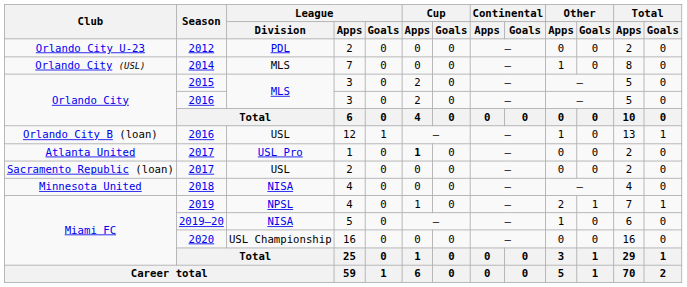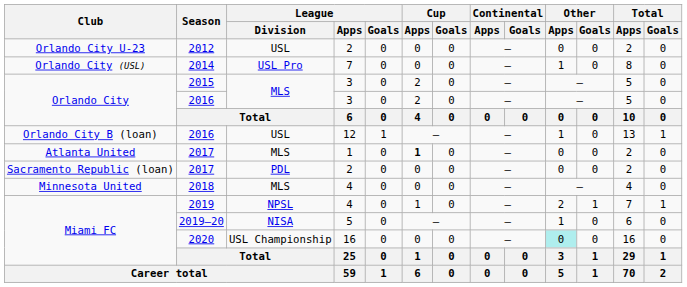 <table class="wikitable" style="text-align: center;">
 <tr>
 <th rowspan=2>Club</th>
 <th rowspan=2>Season</th>
 <th colspan=3>League</th>
 <th colspan=2>Cup</th>
 <th colspan=2>Continental</th>
 <th colspan=2>Other</th>
 <th colspan=2>Total</th>
 </tr>
 <tr>
 <th>Division</th>
 <th>Apps</th>
 <th>Goals</th>
 <th>Apps</th>
 <th>Goals</th>
 <th>Apps</th>
 <th>Goals</th>
 <th>Apps</th>
 <th>Goals</th>
 <th>Apps</th>
 <th>Goals</th>
 </tr>
 <tr>
 <td><a href='#'>Orlando City U-23</a></td>
 <td><a href='#'>2012</a></td>
-<td><a href='#'>PDL</a></td>
+<td>USL</td>
 <td>2</td>
 <td>0</td>
 <td>0</td>
 <td>0</td>
 <td colspan=2>—</td>
 <td>0</td>
 <td>0</td>
 <td>2</td>
 <td>0</td>
 </tr>
 <tr>
 <td><a href='#'>Orlando City</a> <small><em>(USL)</em></small></td>
 <td><a href='#'>2014</a></td>
-<td>MLS</td>
+<td><a href='#'>USL Pro</a></td>
 <td>7</td>
 <td>0</td>
 <td>0</td>
 <td>0</td>
 <td colspan=2>—</td>
 <td>1</td>
 <td>0</td>
 <td>8</td>
 <td>0</td>
 </tr>
 <tr>
 <td rowspan=3><a href='#'>Orlando City</a></td>
 <td><a href='#'>2015</a></td>
 <td rowspan=2><a href='#'>MLS</a></td>
 <td>3</td>
 <td>0</td>
 <td>2</td>
 <td>0</td>
 <td colspan=2>—</td>
 <td colspan=2>—</td>
 <td>5</td>
 <td>0</td>
 </tr>
 <tr>
 <td><a href='#'>2016</a></td>
 <td>3</td>
 <td>0</td>
 <td>2</td>
 <td>0</td>
 <td colspan=2>—</td>
 <td colspan=2>—</td>
 <td>5</td>
 <td>0</td>
 </tr>
 <tr>
 <th colspan=2>Total</th>
 <th>6</th>
 <th>0</th>
 <th>4</th>
 <th>0</th>
 <th>0</th>
 <th>0</th>
 <th>0</th>
 <th>0</th>
 <th>10</th>
 <th>0</th>
 </tr>
 <tr>
 <td><a href='#'>Orlando City B</a> (loan)</td>
 <td><a href='#'>2016</a></td>
 <td>USL</td>
 <td>12</td>
 <td>1</td>
 <td colspan=2>—</td>
 <td colspan=2>—</td>
 <td>1</td>
 <td>0</td>
 <td>13</td>
 <td>1</td>
 </tr>
 <tr>
 <td><a href='#'>Atlanta United</a></td>
 <td><a href='#'>2017</a></td>
-<td><a href='#'>USL Pro</a></td>
+<td>MLS</td>
 <td>1</td>
 <td>0</td>
 <td><strong>1</strong></td>
 <td>0</td>
 <td colspan=2>—</td>
 <td>0</td>
 <td>0</td>
 <td>2</td>
 <td>0</td>
 </tr>
 <tr>
 <td><a href='#'>Sacramento Republic</a> (loan)</td>
 <td><a href='#'>2017</a></td>
-<td>USL</td>
+<td><a href='#'>PDL</a></td>
 <td>2</td>
 <td>0</td>
 <td>0</td>
 <td>0</td>
 <td colspan=2>—</td>
 <td>0</td>
 <td>0</td>
 <td>2</td>
 <td>0</td>
 </tr>
 <tr>
 <td><a href='#'>Minnesota United</a></td>
 <td><a href='#'>2018</a></td>
-<td><a href='#'>NISA</a></td>
+<td>MLS</td>
 <td>4</td>
 <td>0</td>
 <td>0</td>
 <td>0</td>
 <td colspan=2>—</td>
 <td colspan=2>—</td>
 <td>4</td>
 <td>0</td>
 </tr>
 <tr>
 <td rowspan=4><a href='#'>Miami FC</a></td>
 <td><a href='#'>2019</a></td>
 <td><a href='#'>NPSL</a></td>
 <td>4</td>
 <td>0</td>
 <td>1</td>
 <td>0</td>
 <td colspan=2>—</td>
 <td>2</td>
 <td>1</td>
 <td>7</td>
 <td>1</td>
 </tr>
 <tr>
 <td><a href='#'>2019–20</a></td>
 <td><a href='#'>NISA</a></td>
 <td>5</td>
 <td>0</td>
 <td colspan=2>—</td>
 <td colspan=2>—</td>
 <td>1</td>
 <td>0</td>
 <td>6</td>
 <td>0</td>
 </tr>
 <tr>
 <td><a href='#'>2020</a></td>
 <td>USL Championship</td>
 <td>16</td>
 <td>0</td>
 <td>0</td>
 <td>0</td>
 <td colspan=2>—</td>
-<td>0</td>
+<td style="background: paleturquoise;">0</td>
 <td>0</td>
 <td>16</td>
 <td>0</td>
 </tr>
 <tr>
 <th colspan=2>Total</th>
 <th>25</th>
 <th>0</th>
 <th>1</th>
 <th>0</th>
 <th>0</th>
 <th>0</th>
 <th>3</th>
 <th>1</th>
 <th>29</th>
 <th>1</th>
 </tr>
 <tr>
 <th colspan=3>Career total</th>
 <th>59</th>
 <th>1</th>
 <th>6</th>
 <th>0</th>
 <th>0</th>
 <th>0</th>
 <th>5</th>
 <th>1</th>
 <th>70</th>
 <th>2</th>
 </tr>
 </table>
